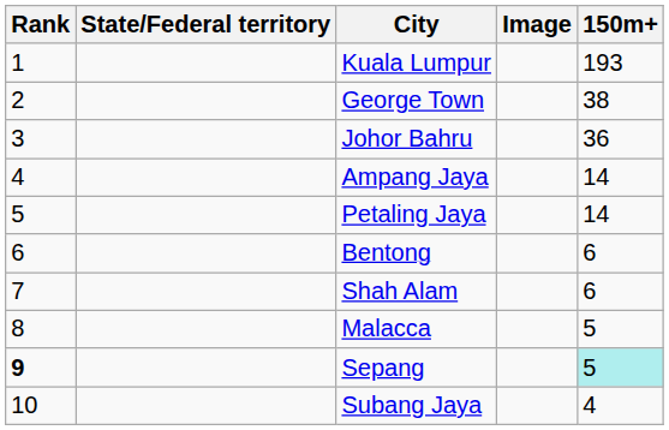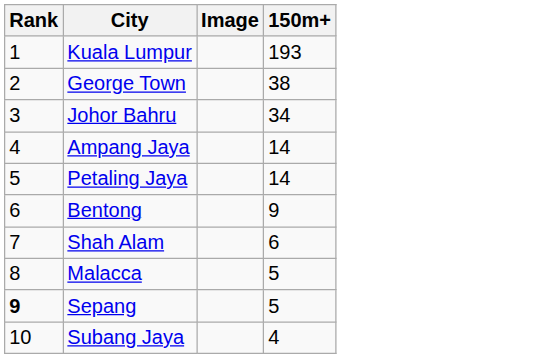 <table class="wikitable sortable">
 <tr>
 <th>Rank</th>
-<th>State/Federal territory</th>
 <th>City</th>
 <th>Image</th>
 <th>150m+</th>
 </tr>
 <tr>
 <td>1</td>
-<td></td>
 <td><a href='#'>Kuala Lumpur</a></td>
 <td></td>
 <td>193</td>
 </tr>
 <tr>
 <td>2</td>
-<td></td>
 <td><a href='#'>George Town</a></td>
 <td></td>
 <td>38</td>
 </tr>
 <tr>
 <td>3</td>
-<td></td>
 <td><a href='#'>Johor Bahru</a></td>
 <td></td>
-<td>36</td>
+<td>34</td>
 </tr>
 <tr>
 <td>4</td>
-<td></td>
 <td><a href='#'>Ampang Jaya</a></td>
 <td></td>
 <td>14</td>
 </tr>
 <tr>
 <td>5</td>
-<td></td>
 <td><a href='#'>Petaling Jaya</a></td>
 <td></td>
 <td>14</td>
 </tr>
 <tr>
 <td>6</td>
-<td></td>
 <td><a href='#'>Bentong</a></td>
 <td></td>
-<td>6</td>
+<td>9</td>
 </tr>
 <tr>
 <td>7</td>
-<td></td>
 <td><a href='#'>Shah Alam</a></td>
 <td></td>
 <td>6</td>
 </tr>
 <tr>
 <td>8</td>
-<td></td>
 <td><a href='#'>Malacca</a></td>
 <td></td>
 <td>5</td>
 </tr>
 <tr>
 <td><strong>9</strong></td>
-<td></td>
 <td><a href='#'>Sepang</a></td>
 <td></td>
-<td style="background: paleturquoise;">5</td>
+<td>5</td>
 </tr>
 <tr>
 <td>10</td>
-<td></td>
 <td><a href='#'>Subang Jaya</a></td>
 <td></td>
 <td>4</td>
 </tr>
 </table>
